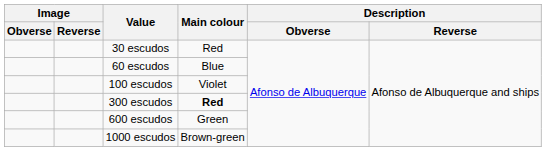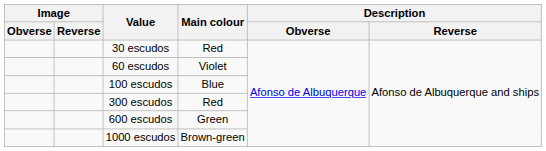 <table class="wikitable" style="text-align:center">
 <tr>
 <th colspan="2">Image</th>
 <th rowspan="2">Value</th>
 <th rowspan="2">Main colour</th>
 <th colspan="2">Description</th>
 </tr>
 <tr>
 <th>Obverse</th>
 <th>Reverse</th>
 <th>Obverse</th>
 <th>Reverse</th>
 </tr>
 <tr>
 <td style="text-align:center;"></td>
 <td style="text-align:center;"></td>
 <td style="text-align:center;">30 escudos</td>
 <td>Red</td>
 <td rowspan="6"><a href='#'>Afonso de Albuquerque</a></td>
 <td rowspan="6">Afonso de Albuquerque and ships</td>
 </tr>
 <tr>
 <td style="text-align:center;"></td>
 <td style="text-align:center;"></td>
 <td style="text-align:center;">60 escudos</td>
+<td>Violet</td>
+</tr>
+<tr>
+<td style="text-align:center;"></td>
+<td style="text-align:center;"></td>
+<td style="text-align:center;">100 escudos</td>
 <td>Blue</td>
 </tr>
 <tr>
 <td style="text-align:center;"></td>
 <td style="text-align:center;"></td>
-<td style="text-align:center;">100 escudos</td>
-<td>Violet</td>
-</tr>
-<tr>
-<td style="text-align:center;"></td>
-<td style="text-align:center;"></td>
 <td style="text-align:center;">300 escudos</td>
-<td><strong>Red</strong></td>
+<td>Red</td>
 </tr>
 <tr>
 <td style="text-align:center;"></td>
 <td style="text-align:center;"></td>
 <td style="text-align:center;">600 escudos</td>
 <td>Green</td>
 </tr>
 <tr>
 <td style="text-align:center;"></td>
 <td style="text-align:center;"></td>
 <td style="text-align:center;">1000 escudos</td>
 <td>Brown-green</td>
 </tr>
 </table>
